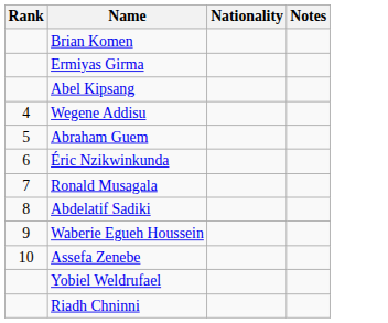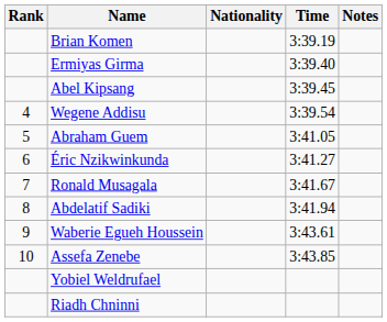 <table class="wikitable sortable" style="text-align:center">
 <tr>
 <th>Rank</th>
 <th>Name</th>
 <th>Nationality</th>
+<th>Time</th>
 <th>Notes</th>
 </tr>
 <tr>
 <td></td>
 <td align=left><a href='#'>Brian Komen</a></td>
 <td align=left></td>
+<td>3:39.19</td>
 <td></td>
 </tr>
 <tr>
 <td></td>
 <td align=left><a href='#'>Ermiyas Girma</a></td>
 <td align=left></td>
+<td>3:39.40</td>
 <td></td>
 </tr>
 <tr>
 <td></td>
 <td align=left><a href='#'>Abel Kipsang</a></td>
 <td align=left></td>
+<td>3:39.45</td>
 <td></td>
 </tr>
 <tr>
 <td>4</td>
 <td align=left><a href='#'>Wegene Addisu</a></td>
 <td align=left></td>
+<td>3:39.54</td>
 <td></td>
 </tr>
 <tr>
 <td>5</td>
 <td align=left><a href='#'>Abraham Guem</a></td>
 <td align=left></td>
+<td>3:41.05</td>
 <td></td>
 </tr>
 <tr>
 <td>6</td>
 <td align=left><a href='#'>Éric Nzikwinkunda</a></td>
 <td align=left></td>
+<td>3:41.27</td>
 <td></td>
 </tr>
 <tr>
 <td>7</td>
 <td align=left><a href='#'>Ronald Musagala</a></td>
 <td align=left></td>
+<td>3:41.67</td>
 <td></td>
 </tr>
 <tr>
 <td>8</td>
 <td align=left><a href='#'>Abdelatif Sadiki</a></td>
 <td align=left></td>
+<td>3:41.94</td>
 <td></td>
 </tr>
 <tr>
 <td>9</td>
 <td align=left><a href='#'>Waberie Egueh Houssein</a></td>
 <td align=left></td>
+<td>3:43.61</td>
 <td></td>
 </tr>
 <tr>
 <td>10</td>
 <td align=left><a href='#'>Assefa Zenebe</a></td>
 <td align=left></td>
+<td>3:43.85</td>
 <td></td>
 </tr>
 <tr>
 <td></td>
 <td align=left><a href='#'>Yobiel Weldrufael</a></td>
 <td align=left></td>
 <td></td>
+<td></td>
 </tr>
 <tr>
 <td></td>
 <td align=left><a href='#'>Riadh Chninni</a></td>
 <td align=left></td>
 <td></td>
+<td></td>
 </tr>
 </table>
